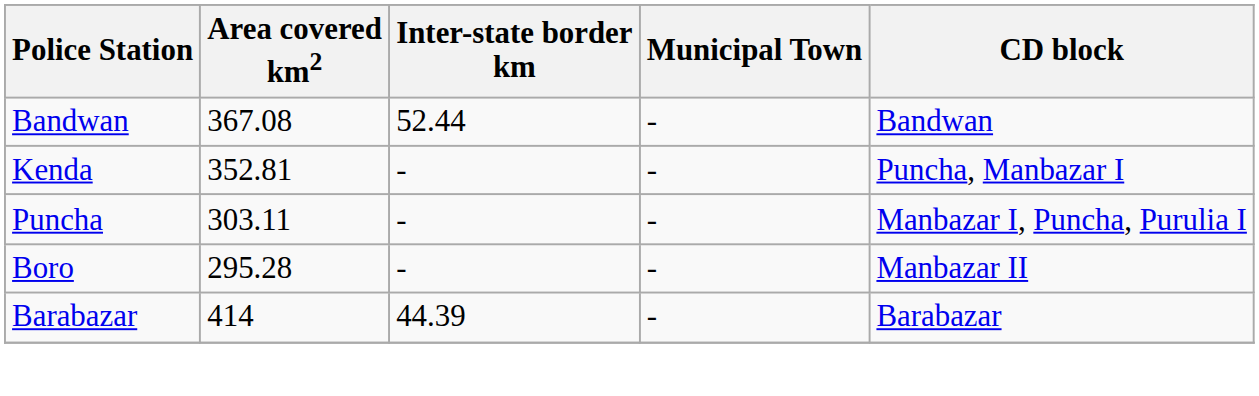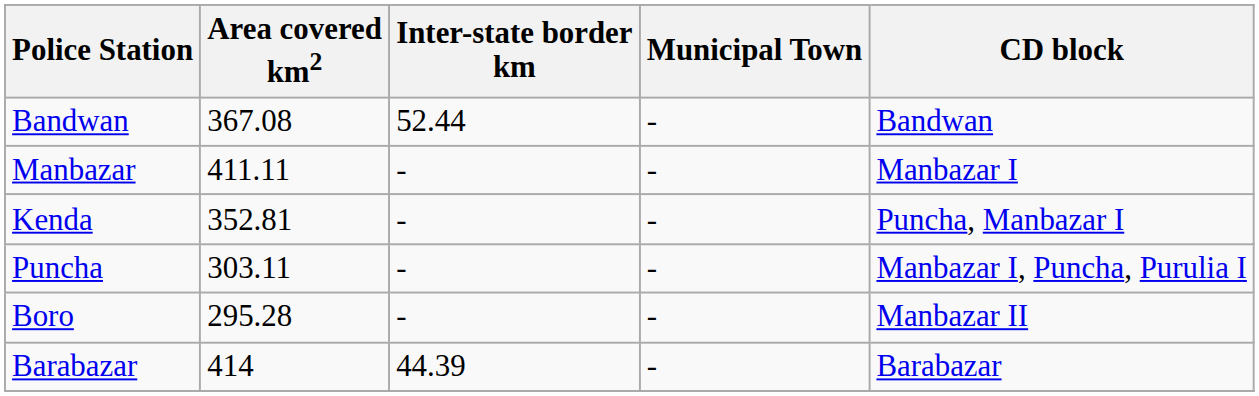 <table class="wikitable sortable">
 <tr>
 <th>Police Station</th>
 <th>Area covered<br>km<sup>2</sup></th>
 <th>Inter-state border<br>km</th>
 <th>Municipal Town</th>
 <th>CD block</th>
 </tr>
 <tr>
 <td><a href='#'>Bandwan</a></td>
 <td>367.08</td>
 <td>52.44</td>
 <td>-</td>
 <td><a href='#'>Bandwan</a></td>
+</tr>
+<tr>
+<td><a href='#'>Manbazar</a></td>
+<td>411.11</td>
+<td>-</td>
+<td>-</td>
+<td><a href='#'>Manbazar I</a></td>
 </tr>
 <tr>
 <td><a href='#'>Kenda</a></td>
 <td>352.81</td>
 <td>-</td>
 <td>-</td>
 <td><a href='#'>Puncha</a>, <a href='#'>Manbazar I</a></td>
 </tr>
 <tr>
 <td><a href='#'>Puncha</a></td>
 <td>303.11</td>
 <td>-</td>
 <td>-</td>
 <td><a href='#'>Manbazar I</a>, <a href='#'>Puncha</a>, <a href='#'>Purulia I</a></td>
 </tr>
 <tr>
 <td><a href='#'>Boro</a></td>
 <td>295.28</td>
 <td>-</td>
 <td>-</td>
 <td><a href='#'>Manbazar II</a></td>
 </tr>
 <tr>
 <td><a href='#'>Barabazar</a></td>
 <td>414</td>
 <td>44.39</td>
 <td>-</td>
 <td><a href='#'>Barabazar</a></td>
 </tr>
 <tr>
 </tr>
 </table>
